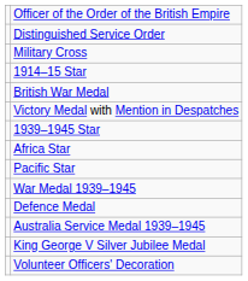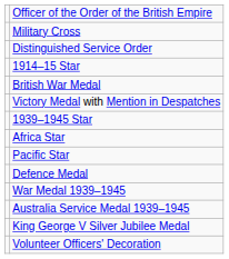 <table class="wikitable">
 <tr>
 <td></td>
 <td><a href='#'>Officer of the Order of the British Empire</a></td>
 </tr>
 <tr>
 <td></td>
-<td><a href='#'>Distinguished Service Order</a></td>
+<td><a href='#'>Military Cross</a></td>
 </tr>
 <tr>
 <td></td>
-<td><a href='#'>Military Cross</a></td>
+<td><a href='#'>Distinguished Service Order</a></td>
 </tr>
 <tr>
 <td></td>
 <td><a href='#'>1914–15 Star</a></td>
 </tr>
 <tr>
 <td></td>
 <td><a href='#'>British War Medal</a></td>
 </tr>
 <tr>
 <td></td>
 <td><a href='#'>Victory Medal</a> with <a href='#'>Mention in Despatches</a></td>
 </tr>
 <tr>
 <td></td>
 <td><a href='#'>1939–1945 Star</a></td>
 </tr>
 <tr>
 <td></td>
 <td><a href='#'>Africa Star</a></td>
 </tr>
 <tr>
 <td></td>
 <td><a href='#'>Pacific Star</a></td>
 </tr>
 <tr>
 <td></td>
-<td><a href='#'>War Medal 1939–1945</a></td>
+<td><a href='#'>Defence Medal</a></td>
 </tr>
 <tr>
 <td></td>
-<td><a href='#'>Defence Medal</a></td>
+<td><a href='#'>War Medal 1939–1945</a></td>
 </tr>
 <tr>
 <td></td>
 <td><a href='#'>Australia Service Medal 1939–1945</a></td>
 </tr>
 <tr>
 <td></td>
 <td><a href='#'>King George V Silver Jubilee Medal</a></td>
 </tr>
 <tr>
 <td></td>
 <td><a href='#'>Volunteer Officers' Decoration</a></td>
 </tr>
 </table>
